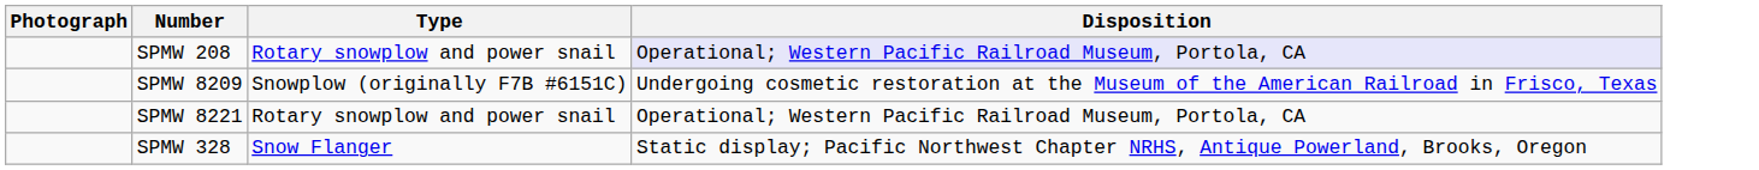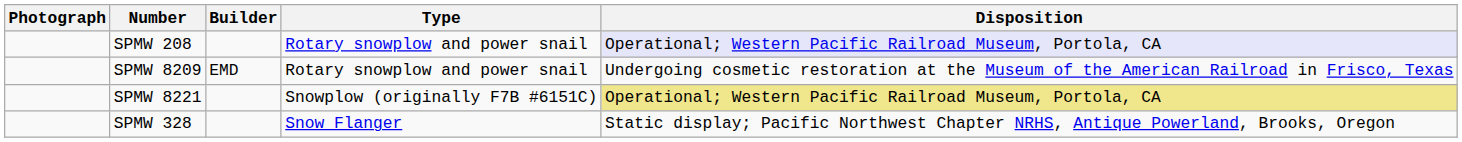 <table class="wikitable">
 <tr>
 <th>Photograph</th>
 <th>Number</th>
+<th>Builder</th>
 <th>Type</th>
 <th>Disposition</th>
 </tr>
 <tr>
 <td></td>
 <td>SPMW 208</td>
+<td></td>
 <td><a href='#'>Rotary snowplow</a> and power snail</td>
 <td style="background: lavender;">Operational; <a href='#'>Western Pacific Railroad Museum</a>, Portola, CA</td>
 </tr>
 <tr>
 <td></td>
 <td>SPMW 8209</td>
-<td>Snowplow (originally F7B #6151C)</td>
+<td>EMD</td>
+<td>Rotary snowplow and power snail</td>
 <td>Undergoing cosmetic restoration at the <a href='#'>Museum of the American Railroad</a> in <a href='#'>Frisco, Texas</a></td>
 </tr>
 <tr>
 <td></td>
 <td>SPMW 8221</td>
-<td>Rotary snowplow and power snail</td>
-<td>Operational; Western Pacific Railroad Museum, Portola, CA</td>
+<td></td>
+<td>Snowplow (originally F7B #6151C)</td>
+<td style="background: khaki;">Operational; Western Pacific Railroad Museum, Portola, CA</td>
 </tr>
 <tr>
 <td></td>
 <td>SPMW 328</td>
+<td></td>
 <td><a href='#'>Snow Flanger</a></td>
 <td>Static display; Pacific Northwest Chapter <a href='#'>NRHS</a>, <a href='#'>Antique Powerland</a>, Brooks, Oregon</td>
 </tr>
 </table>
